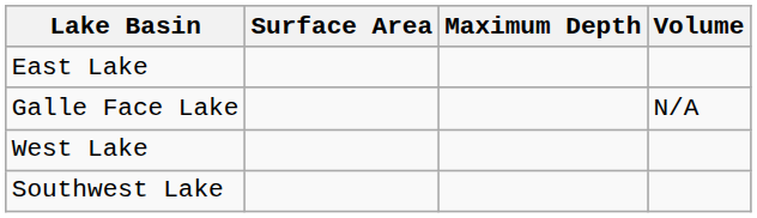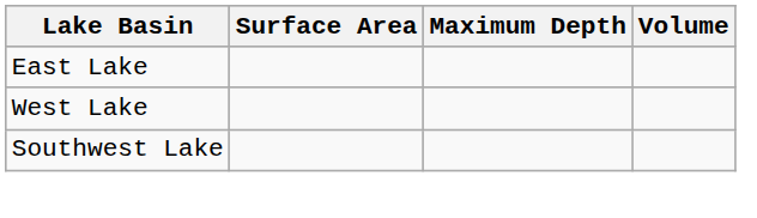 <table class="wikitable">
 <tr>
 <th>Lake Basin</th>
 <th>Surface Area</th>
 <th>Maximum Depth</th>
 <th>Volume</th>
 </tr>
 <tr>
 <td>East Lake</td>
 <td></td>
 <td></td>
 <td></td>
 </tr>
 <tr>
-<td>Galle Face Lake</td>
-<td></td>
-<td></td>
-<td>N/A</td>
-</tr>
-<tr>
 <td>West Lake</td>
 <td></td>
 <td></td>
 <td></td>
 </tr>
 <tr>
 <td>Southwest Lake</td>
 <td></td>
 <td></td>
 <td></td>
 </tr>
 </table>
